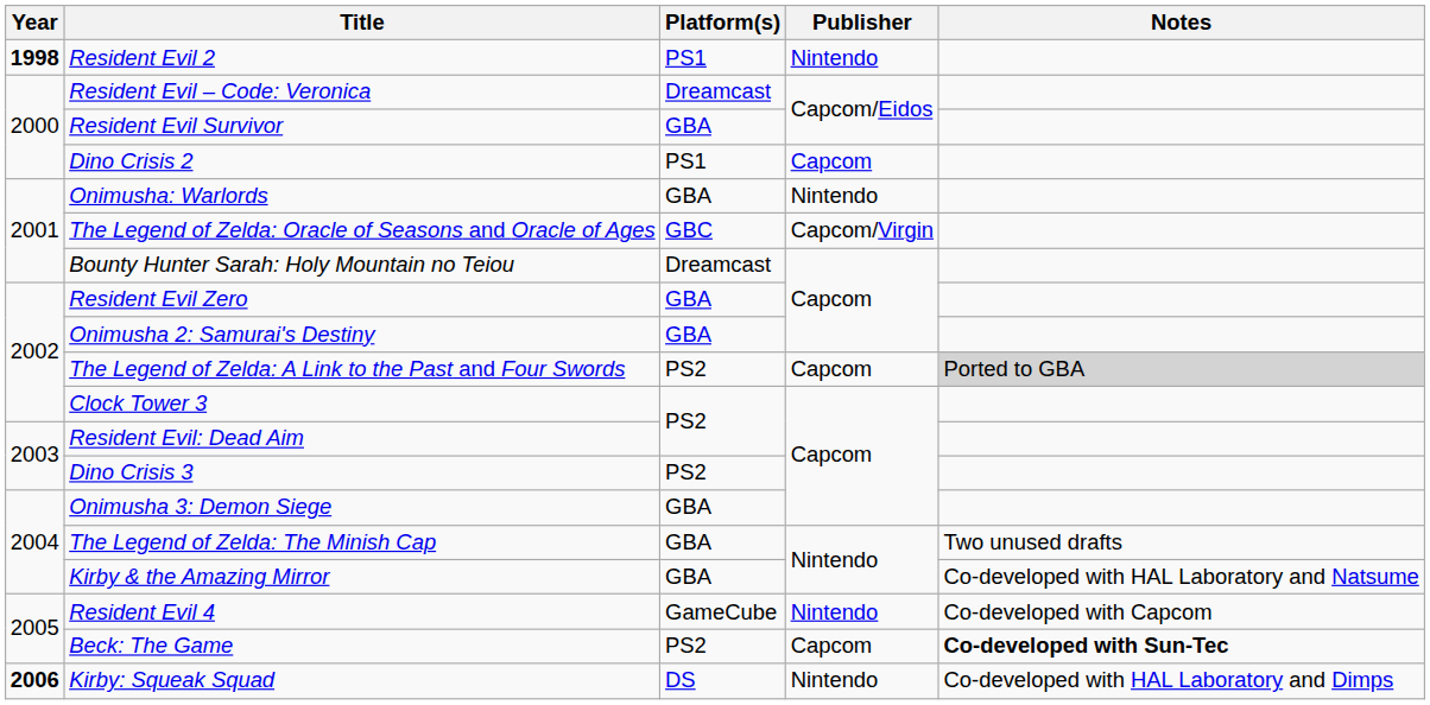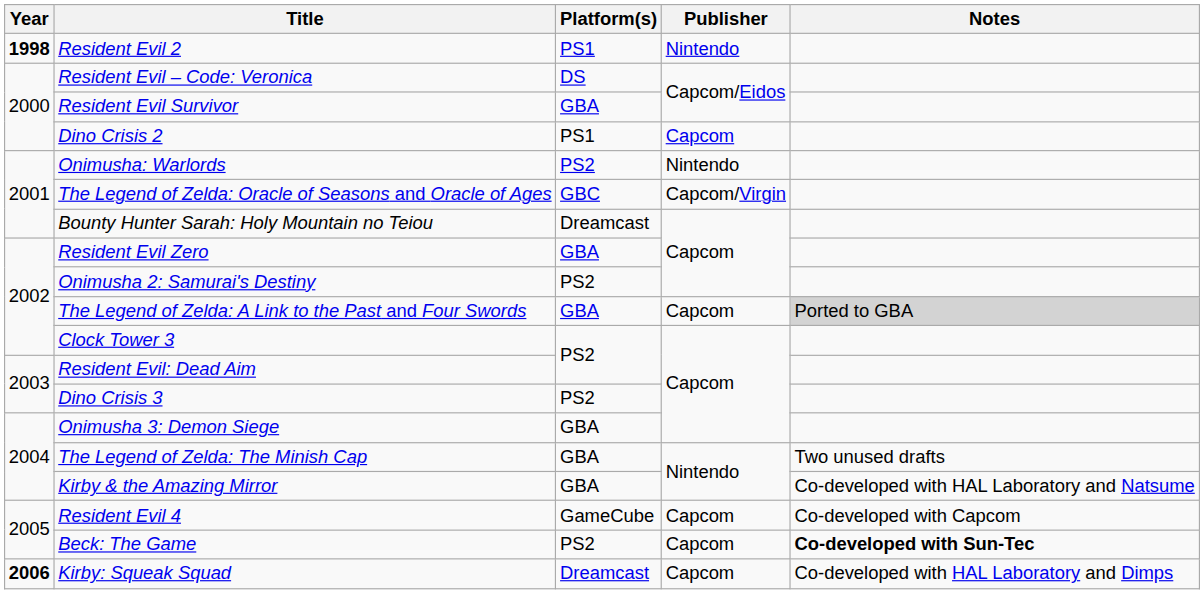 <table class="wikitable sortable">
 <tr>
 <th>Year</th>
 <th>Title</th>
 <th>Platform(s)</th>
 <th>Publisher</th>
 <th>Notes</th>
 </tr>
 <tr>
 <td><strong>1998</strong></td>
 <td><em><a href='#'>Resident Evil 2</a></em></td>
 <td><a href='#'>PS1</a></td>
 <td><a href='#'>Nintendo</a></td>
 <td></td>
 </tr>
 <tr>
 <td rowspan="3">2000</td>
 <td><em><a href='#'>Resident Evil – Code: Veronica</a></em></td>
-<td><a href='#'>Dreamcast</a></td>
+<td><a href='#'>DS</a></td>
 <td rowspan="2">Capcom/<a href='#'>Eidos</a></td>
 <td></td>
 </tr>
 <tr>
 <td><em><a href='#'>Resident Evil Survivor</a></em></td>
 <td><a href='#'>GBA</a></td>
 <td></td>
 </tr>
 <tr>
 <td><em><a href='#'>Dino Crisis 2</a></em></td>
 <td>PS1</td>
 <td><a href='#'>Capcom</a></td>
 <td></td>
 </tr>
 <tr>
 <td rowspan="3">2001</td>
 <td><em><a href='#'>Onimusha: Warlords</a></em></td>
-<td>GBA</td>
+<td><a href='#'>PS2</a></td>
 <td>Nintendo</td>
 <td></td>
 </tr>
 <tr>
 <td><a href='#'><em>The Legend of Zelda: Oracle of Seasons</em> and <em>Oracle of Ages</em></a></td>
 <td><a href='#'>GBC</a></td>
 <td>Capcom/<a href='#'>Virgin</a></td>
 <td></td>
 </tr>
 <tr>
 <td><em>Bounty Hunter Sarah: Holy Mountain no Teiou</em></td>
 <td>Dreamcast</td>
 <td rowspan="3">Capcom</td>
 <td></td>
 </tr>
 <tr>
 <td rowspan="4">2002</td>
 <td><em><a href='#'>Resident Evil Zero</a></em></td>
 <td><a href='#'>GBA</a></td>
 <td></td>
 </tr>
 <tr>
 <td><em><a href='#'>Onimusha 2: Samurai's Destiny</a></em></td>
-<td><a href='#'>GBA</a></td>
+<td>PS2</td>
 <td></td>
 </tr>
 <tr>
 <td><a href='#'><em>The Legend of Zelda: A Link to the Past</em> and <em>Four Swords</em></a></td>
-<td>PS2</td>
+<td><a href='#'>GBA</a></td>
 <td>Capcom</td>
 <td style="background: lightgrey;">Ported to GBA</td>
 </tr>
 <tr>
 <td><em><a href='#'>Clock Tower 3</a></em></td>
 <td rowspan="2">PS2</td>
 <td rowspan="4">Capcom</td>
 <td></td>
 </tr>
 <tr>
 <td rowspan="2">2003</td>
 <td><em><a href='#'>Resident Evil: Dead Aim</a></em></td>
 <td></td>
 </tr>
 <tr>
 <td><em><a href='#'>Dino Crisis 3</a></em></td>
 <td>PS2</td>
 <td></td>
 </tr>
 <tr>
 <td rowspan="3">2004</td>
 <td><em><a href='#'>Onimusha 3: Demon Siege</a></em></td>
 <td>GBA</td>
 <td></td>
 </tr>
 <tr>
 <td><em><a href='#'>The Legend of Zelda: The Minish Cap</a></em></td>
 <td>GBA</td>
 <td rowspan="2">Nintendo</td>
 <td>Two unused drafts</td>
 </tr>
 <tr>
 <td><em><a href='#'>Kirby & the Amazing Mirror</a></em></td>
 <td>GBA</td>
 <td>Co-developed with HAL Laboratory and <a href='#'>Natsume</a></td>
 </tr>
 <tr>
 <td rowspan="2">2005</td>
 <td><em><a href='#'>Resident Evil 4</a></em></td>
 <td>GameCube</td>
-<td><a href='#'>Nintendo</a></td>
+<td>Capcom</td>
 <td>Co-developed with Capcom</td>
 </tr>
 <tr>
 <td><em><a href='#'>Beck: The Game</a></em></td>
 <td>PS2</td>
 <td>Capcom</td>
 <td><strong>Co-developed with Sun-Tec</strong></td>
 </tr>
 <tr>
 <td><strong>2006</strong></td>
 <td><em><a href='#'>Kirby: Squeak Squad</a></em></td>
-<td><a href='#'>DS</a></td>
-<td>Nintendo</td>
+<td><a href='#'>Dreamcast</a></td>
+<td>Capcom</td>
 <td>Co-developed with <a href='#'>HAL Laboratory</a> and <a href='#'>Dimps</a></td>
 </tr>
 </table>
